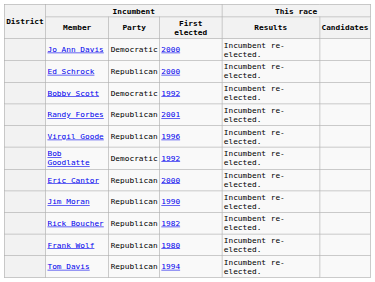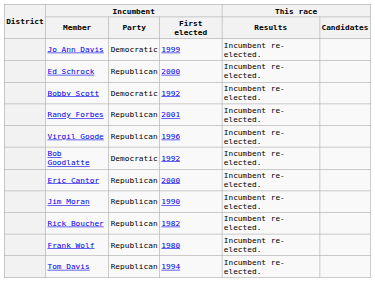 <table class=wikitable>
 <tr>
 <th rowspan=2>District</th>
 <th colspan=3>Incumbent</th>
 <th colspan=2>This race</th>
 </tr>
 <tr>
 <th>Member</th>
 <th>Party</th>
 <th>First elected</th>
 <th>Results</th>
 <th>Candidates</th>
 </tr>
 <tr>
 <th></th>
 <td><a href='#'>Jo Ann Davis</a></td>
 <td>Democratic</td>
-<td><a href='#'>2000</a></td>
+<td><a href='#'>1999</a></td>
 <td>Incumbent re-elected.</td>
 <td nowrap></td>
 </tr>
 <tr>
 <th></th>
 <td><a href='#'>Ed Schrock</a></td>
 <td>Republican</td>
 <td><a href='#'>2000</a></td>
 <td>Incumbent re-elected.</td>
 <td nowrap></td>
 </tr>
 <tr>
 <th></th>
 <td><a href='#'>Bobby Scott</a></td>
 <td>Democratic</td>
 <td><a href='#'>1992</a></td>
 <td>Incumbent re-elected.</td>
 <td nowrap></td>
 </tr>
 <tr>
 <th></th>
 <td><a href='#'>Randy Forbes</a></td>
 <td>Republican</td>
 <td><a href='#'>2001 </a></td>
 <td>Incumbent re-elected.</td>
 <td nowrap></td>
 </tr>
 <tr>
 <th></th>
 <td><a href='#'>Virgil Goode</a></td>
 <td>Republican</td>
 <td><a href='#'>1996</a></td>
 <td>Incumbent re-elected.</td>
 <td nowrap></td>
 </tr>
 <tr>
 <th></th>
 <td><a href='#'>Bob Goodlatte</a></td>
 <td>Democratic</td>
 <td><a href='#'>1992</a></td>
 <td>Incumbent re-elected.</td>
 <td nowrap></td>
 </tr>
 <tr>
 <th></th>
 <td><a href='#'>Eric Cantor</a></td>
 <td>Republican</td>
 <td><a href='#'>2000</a></td>
 <td>Incumbent re-elected.</td>
 <td nowrap></td>
 </tr>
 <tr>
 <th></th>
 <td><a href='#'>Jim Moran</a></td>
 <td>Republican</td>
 <td><a href='#'>1990</a></td>
 <td>Incumbent re-elected.</td>
 <td nowrap></td>
 </tr>
 <tr>
 <th></th>
 <td><a href='#'>Rick Boucher</a></td>
 <td>Republican</td>
 <td><a href='#'>1982</a></td>
 <td>Incumbent re-elected.</td>
 <td nowrap></td>
 </tr>
 <tr>
 <th></th>
 <td><a href='#'>Frank Wolf</a></td>
 <td>Republican</td>
 <td><a href='#'>1980</a></td>
 <td>Incumbent re-elected.</td>
 <td nowrap></td>
 </tr>
 <tr>
 <th></th>
 <td><a href='#'>Tom Davis</a></td>
 <td>Republican</td>
 <td><a href='#'>1994</a></td>
 <td>Incumbent re-elected.</td>
 <td nowrap></td>
 </tr>
 </table>
